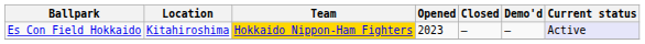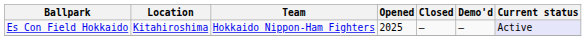 <table class="wikitable">
 <tr>
 <th>Ballpark</th>
 <th>Location</th>
 <th>Team</th>
 <th>Opened</th>
 <th>Closed</th>
 <th>Demo'd</th>
 <th>Current status</th>
 </tr>
 <tr>
 <td><a href='#'>Es Con Field Hokkaido</a> </td>
 <td><a href='#'>Kitahiroshima</a></td>
-<td style="background: gold;"><a href='#'>Hokkaido Nippon-Ham Fighters</a></td>
-<td>2023</td>
+<td><a href='#'>Hokkaido Nippon-Ham Fighters</a></td>
+<td>2025</td>
 <td>—</td>
 <td>—</td>
 <td style="background: lavender;">Active</td>
 </tr>
 <tr>
 </tr>
 </table>
